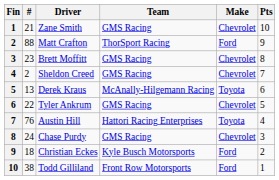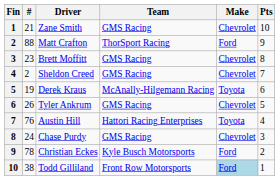 <table class="wikitable" style="font-size:95%">
 <tr>
 <th>Fin</th>
 <th>#</th>
 <th>Driver</th>
 <th>Team</th>
 <th>Make</th>
 <th>Pts</th>
 </tr>
 <tr>
 <th>1</th>
 <td>21</td>
 <td><a href='#'>Zane Smith</a></td>
 <td><a href='#'>GMS Racing</a></td>
 <td><a href='#'>Chevrolet</a></td>
 <td>10</td>
 </tr>
 <tr>
 <th>2</th>
 <td>88</td>
 <td><a href='#'>Matt Crafton</a></td>
 <td><a href='#'>ThorSport Racing</a></td>
 <td><a href='#'>Ford</a></td>
 <td>9</td>
 </tr>
 <tr>
 <th>3</th>
 <td>23</td>
 <td><a href='#'>Brett Moffitt</a></td>
 <td><a href='#'>GMS Racing</a></td>
 <td><a href='#'>Chevrolet</a></td>
 <td>8</td>
 </tr>
 <tr>
 <th>4</th>
 <td>2</td>
 <td><a href='#'>Sheldon Creed</a></td>
 <td><a href='#'>GMS Racing</a></td>
 <td><a href='#'>Chevrolet</a></td>
 <td>7</td>
 </tr>
 <tr>
 <th>5</th>
-<td>13</td>
+<td>19</td>
 <td><a href='#'>Derek Kraus</a></td>
 <td><a href='#'>McAnally-Hilgemann Racing</a></td>
 <td><a href='#'>Toyota</a></td>
 <td>6</td>
 </tr>
 <tr>
 <th>6</th>
-<td>22</td>
+<td>26</td>
 <td><a href='#'>Tyler Ankrum</a></td>
 <td><a href='#'>GMS Racing</a></td>
 <td><a href='#'>Chevrolet</a></td>
 <td>5</td>
 </tr>
 <tr>
 <th>7</th>
 <td>76</td>
 <td><a href='#'>Austin Hill</a></td>
 <td><a href='#'>Hattori Racing Enterprises</a></td>
 <td><a href='#'>Toyota</a></td>
 <td>4</td>
 </tr>
 <tr>
 <th>8</th>
 <td>24</td>
 <td><a href='#'>Chase Purdy</a></td>
 <td><a href='#'>GMS Racing</a></td>
 <td><a href='#'>Chevrolet</a></td>
 <td>3</td>
 </tr>
 <tr>
 <th>9</th>
-<td>18</td>
+<td>78</td>
 <td><a href='#'>Christian Eckes</a></td>
 <td><a href='#'>Kyle Busch Motorsports</a></td>
 <td><a href='#'>Ford</a></td>
 <td>2</td>
 </tr>
 <tr>
 <th>10</th>
 <td>38</td>
 <td><a href='#'>Todd Gilliland</a></td>
 <td><a href='#'>Front Row Motorsports</a></td>
-<td><a href='#'>Ford</a></td>
+<td style="background: lightblue;"><a href='#'>Ford</a></td>
 <td>1</td>
 </tr>
 </table>
